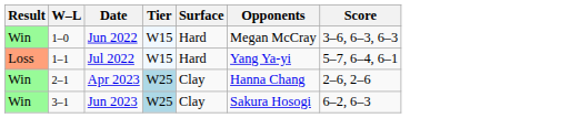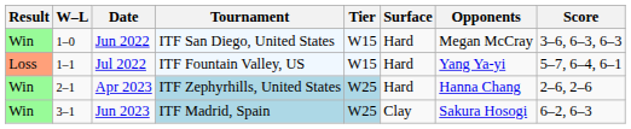 <table class="wikitable sortable">
 <tr>
 <th>Result</th>
 <th class="unsortable">W–L</th>
 <th>Date</th>
+<th>Tournament</th>
 <th>Tier</th>
 <th>Surface</th>
 <th>Opponents</th>
 <th class="unsortable">Score</th>
 </tr>
 <tr>
 <td bgcolor="98FB98">Win</td>
 <td><small>1–0</small></td>
 <td><a href='#'>Jun 2022</a></td>
+<td style="background:#f0f8ff;">ITF San Diego, United States</td>
 <td style="background:#f0f8ff;">W15</td>
 <td>Hard</td>
 <td> Megan McCray</td>
 <td>3–6, 6–3, 6–3</td>
 </tr>
 <tr>
 <td bgcolor=ffa07a>Loss</td>
 <td><small>1–1</small></td>
 <td><a href='#'>Jul 2022</a></td>
+<td style="background:#f0f8ff;">ITF Fountain Valley, US</td>
 <td style="background:#f0f8ff;">W15</td>
 <td>Hard</td>
 <td> <a href='#'>Yang Ya-yi</a></td>
 <td>5–7, 6–4, 6–1</td>
 </tr>
 <tr>
 <td bgcolor="98FB98">Win</td>
 <td><small>2–1</small></td>
 <td><a href='#'>Apr 2023</a></td>
+<td style="background:lightblue;">ITF Zephyrhills, United States</td>
 <td style="background:lightblue;">W25</td>
-<td>Clay</td>
+<td>Hard</td>
 <td> <a href='#'>Hanna Chang</a></td>
 <td>2–6, 2–6</td>
 </tr>
 <tr>
 <td bgcolor="98FB98">Win</td>
 <td><small>3–1</small></td>
 <td><a href='#'>Jun 2023</a></td>
+<td style="background:lightblue;">ITF Madrid, Spain</td>
 <td style="background:lightblue;">W25</td>
 <td>Clay</td>
 <td> <a href='#'>Sakura Hosogi</a></td>
 <td>6–2, 6–3</td>
 </tr>
 </table>
